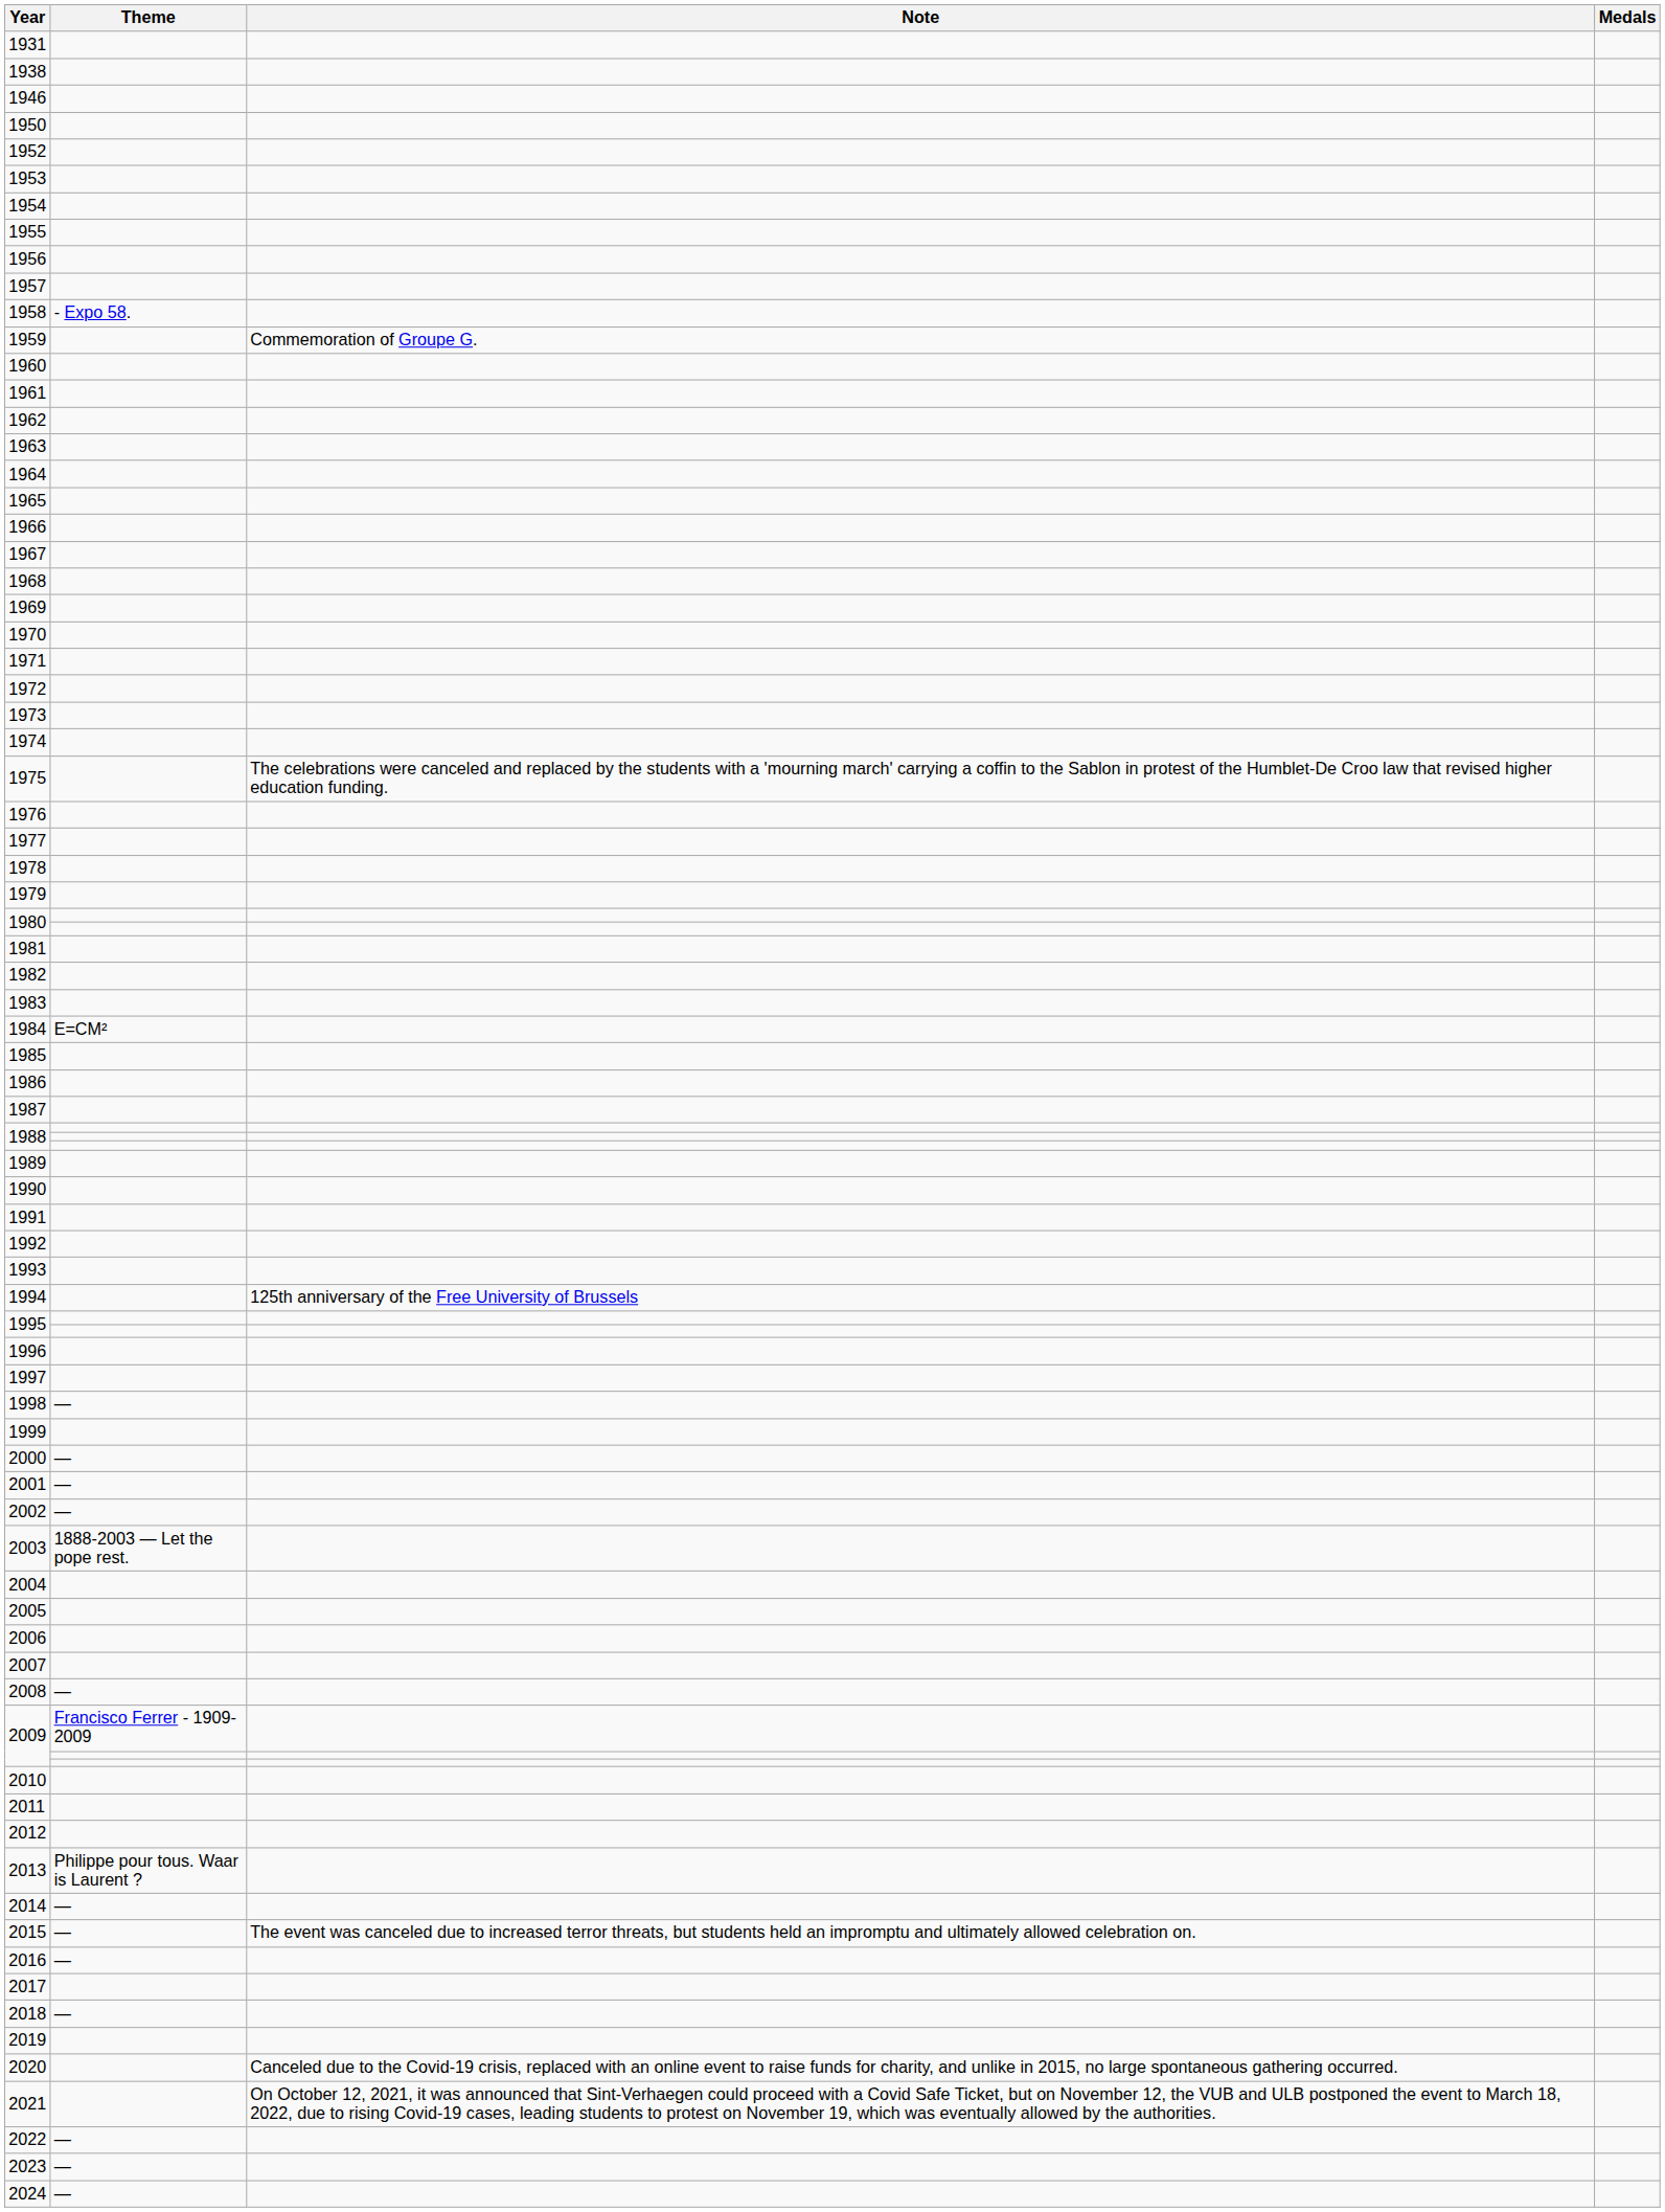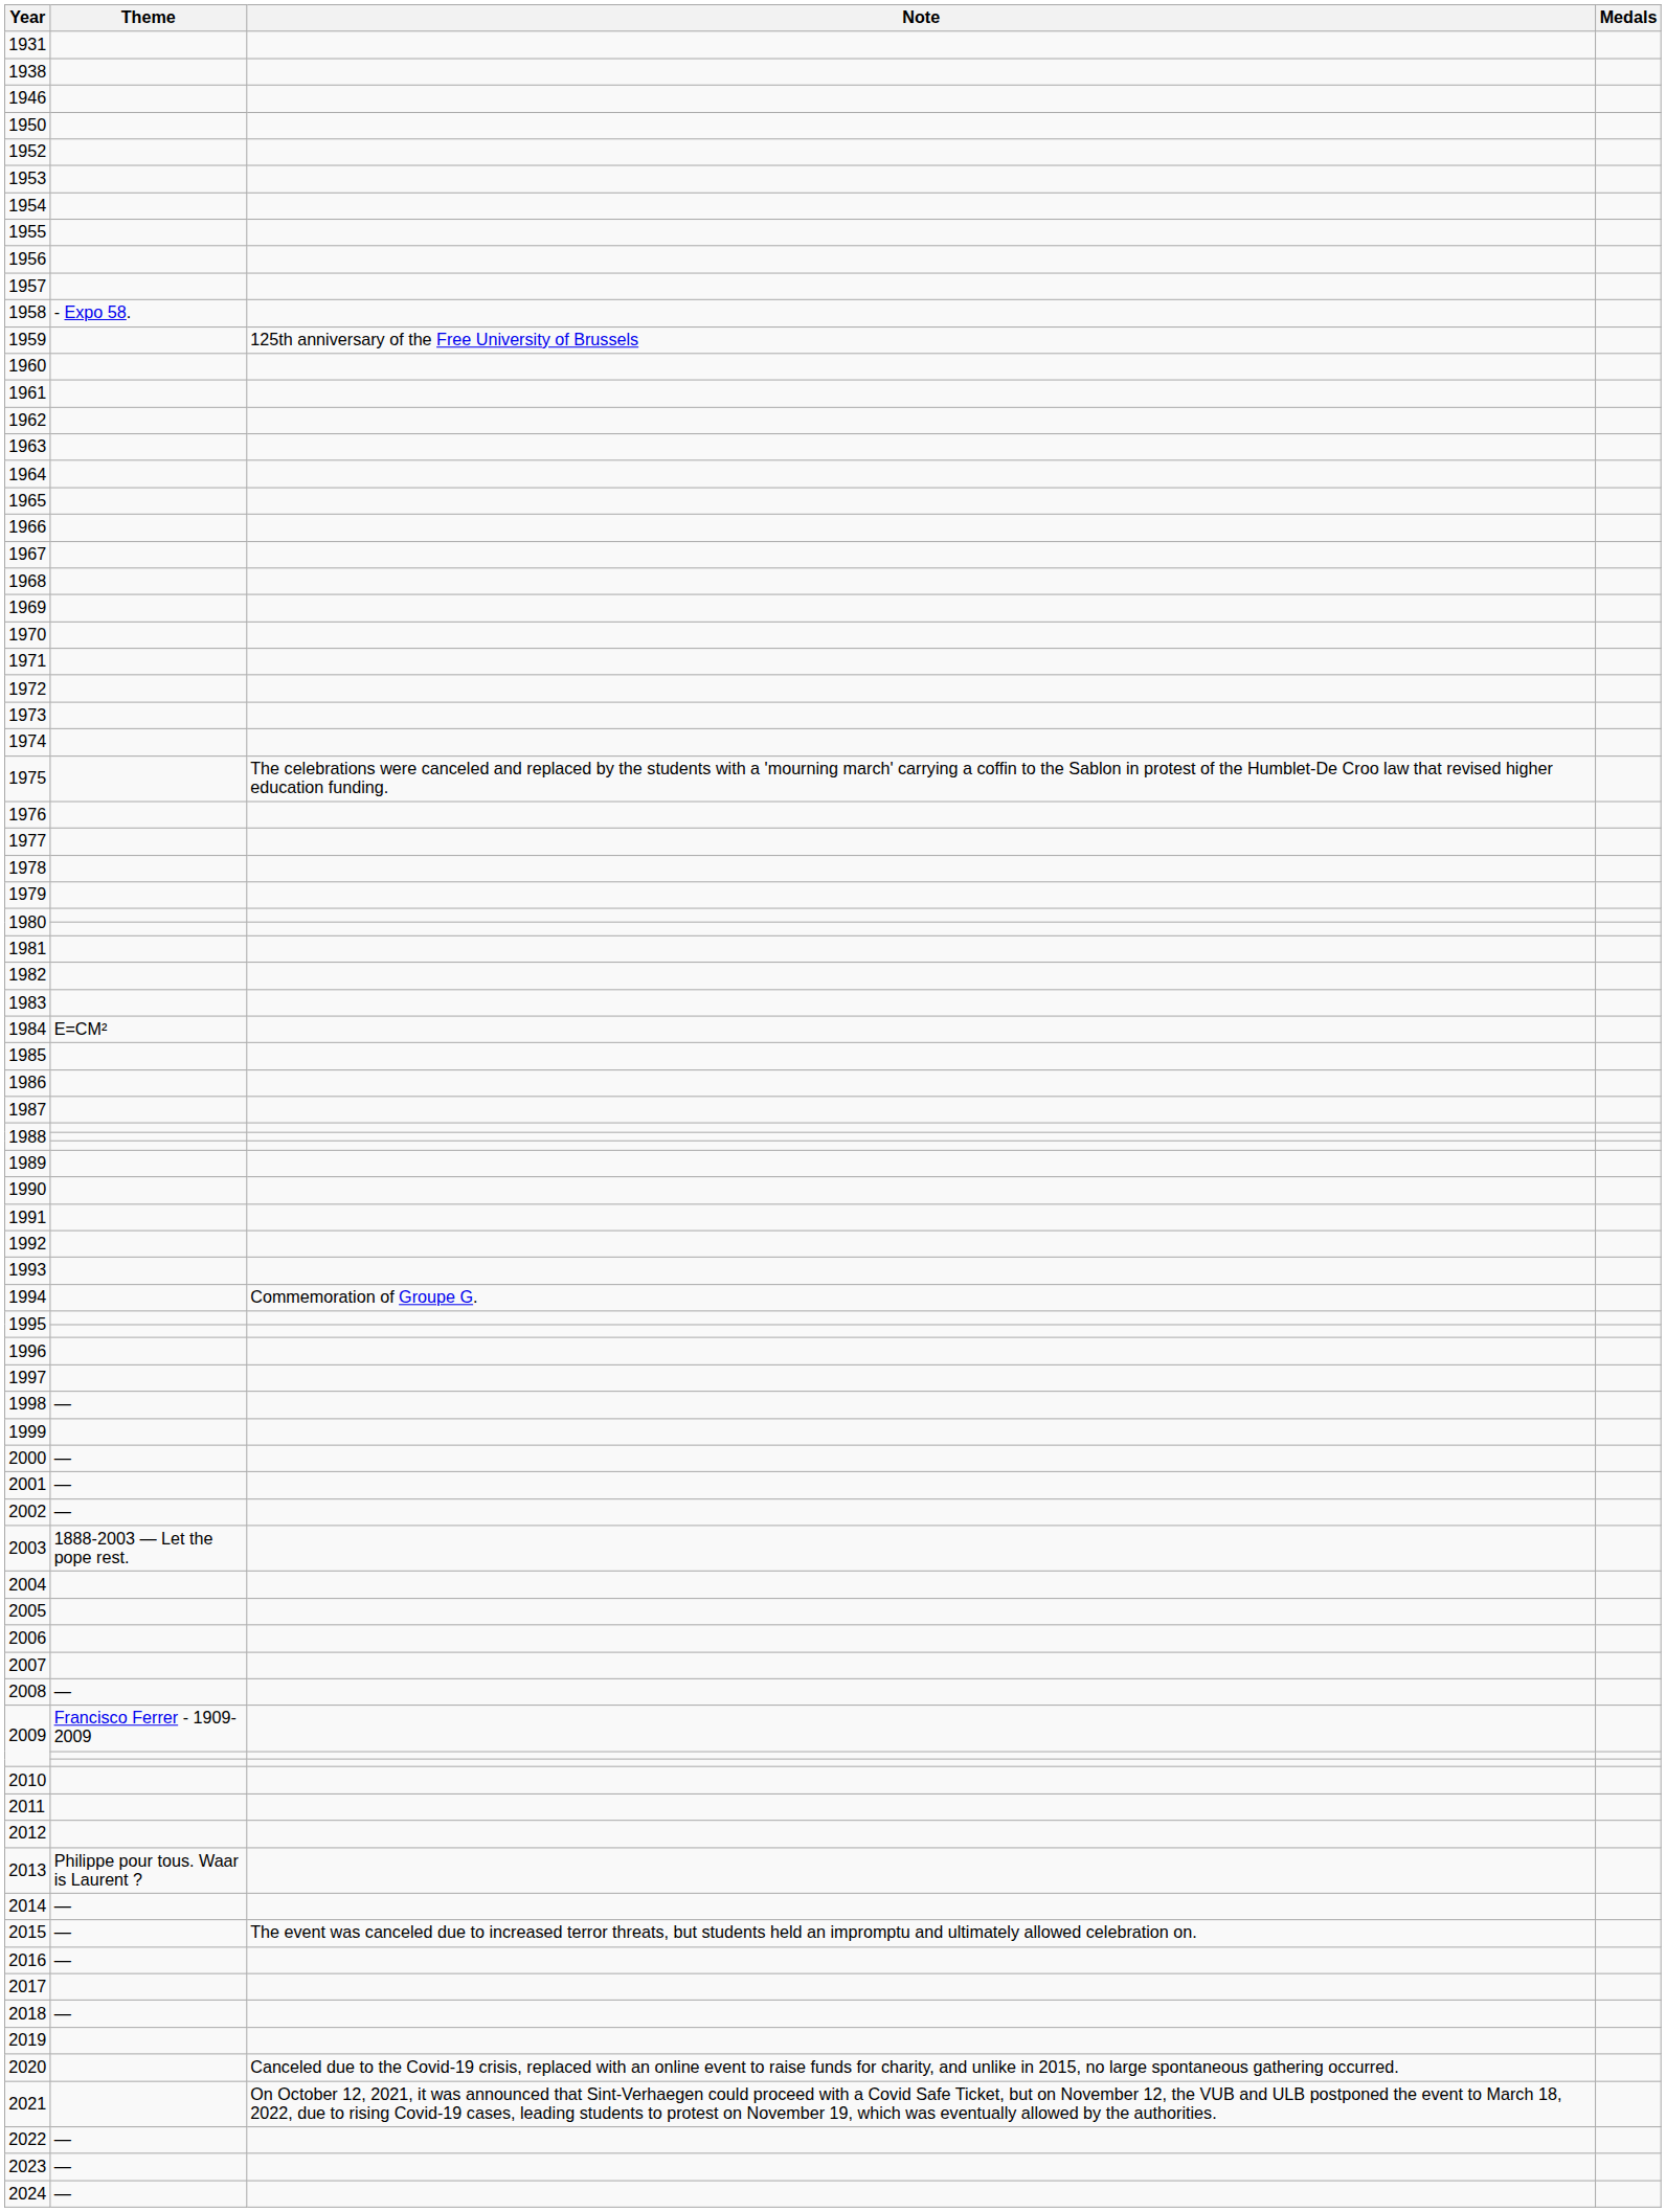 <table class="wikitable">
 <tr>
 <th>Year</th>
 <th>Theme</th>
 <th>Note</th>
 <th>Medals</th>
 </tr>
 <tr>
 <td>1931</td>
 <td></td>
 <td></td>
 <td></td>
 </tr>
 <tr>
 <td>1938</td>
 <td></td>
 <td></td>
 <td></td>
 </tr>
 <tr>
 <td>1946</td>
 <td></td>
 <td></td>
 <td></td>
 </tr>
 <tr>
 <td>1950</td>
 <td></td>
 <td></td>
 <td></td>
 </tr>
 <tr>
 <td>1952</td>
 <td></td>
 <td></td>
 <td></td>
 </tr>
 <tr>
 <td>1953</td>
 <td></td>
 <td></td>
 <td></td>
 </tr>
 <tr>
 <td>1954</td>
 <td></td>
 <td></td>
 <td></td>
 </tr>
 <tr>
 <td>1955</td>
 <td></td>
 <td></td>
 <td></td>
 </tr>
 <tr>
 <td>1956</td>
 <td></td>
 <td></td>
 <td></td>
 </tr>
 <tr>
 <td>1957</td>
 <td></td>
 <td></td>
 <td></td>
 </tr>
 <tr>
 <td>1958</td>
 <td> - <a href='#'>Expo 58</a>.</td>
 <td></td>
 <td></td>
 </tr>
 <tr>
 <td>1959</td>
 <td></td>
-<td>Commemoration of <a href='#'>Groupe G</a>.</td>
+<td>125th anniversary of the <a href='#'>Free University of Brussels</a></td>
 <td></td>
 </tr>
 <tr>
 <td>1960</td>
 <td></td>
 <td></td>
 <td></td>
 </tr>
 <tr>
 <td>1961</td>
 <td></td>
 <td></td>
 <td></td>
 </tr>
 <tr>
 <td>1962</td>
 <td></td>
 <td></td>
 <td></td>
 </tr>
 <tr>
 <td>1963</td>
 <td></td>
 <td></td>
 <td></td>
 </tr>
 <tr>
 <td>1964</td>
 <td></td>
 <td></td>
 <td></td>
 </tr>
 <tr>
 <td>1965</td>
 <td></td>
 <td></td>
 <td></td>
 </tr>
 <tr>
 <td>1966</td>
 <td></td>
 <td></td>
 <td></td>
 </tr>
 <tr>
 <td>1967</td>
 <td></td>
 <td></td>
 <td></td>
 </tr>
 <tr>
 <td>1968</td>
 <td></td>
 <td></td>
 <td></td>
 </tr>
 <tr>
 <td>1969</td>
 <td></td>
 <td></td>
 <td></td>
 </tr>
 <tr>
 <td>1970</td>
 <td></td>
 <td></td>
 <td></td>
 </tr>
 <tr>
 <td>1971</td>
 <td></td>
 <td></td>
 <td></td>
 </tr>
 <tr>
 <td>1972</td>
 <td></td>
 <td></td>
 <td></td>
 </tr>
 <tr>
 <td>1973</td>
 <td></td>
 <td></td>
 <td></td>
 </tr>
 <tr>
 <td>1974</td>
 <td></td>
 <td></td>
 <td></td>
 </tr>
 <tr>
 <td>1975</td>
 <td></td>
 <td>The celebrations were canceled and replaced by the students with a 'mourning march' carrying a coffin to the Sablon in protest of the Humblet-De Croo law that revised higher education funding.</td>
 <td></td>
 </tr>
 <tr>
 <td>1976</td>
 <td></td>
 <td></td>
 <td></td>
 </tr>
 <tr>
 <td>1977</td>
 <td></td>
 <td></td>
 <td></td>
 </tr>
 <tr>
 <td>1978</td>
 <td></td>
 <td></td>
 <td></td>
 </tr>
 <tr>
 <td>1979</td>
 <td></td>
 <td></td>
 <td></td>
 </tr>
 <tr>
 <td rowspan="2">1980</td>
 <td></td>
 <td></td>
 <td></td>
 </tr>
 <tr>
 <td></td>
 <td></td>
 <td></td>
 </tr>
 <tr>
 <td>1981</td>
 <td></td>
 <td></td>
 <td></td>
 </tr>
 <tr>
 <td>1982</td>
 <td></td>
 <td></td>
 <td></td>
 </tr>
 <tr>
 <td>1983</td>
 <td></td>
 <td></td>
 <td></td>
 </tr>
 <tr>
 <td>1984</td>
 <td> E=CM²</td>
 <td></td>
 <td></td>
 </tr>
 <tr>
 <td>1985</td>
 <td></td>
 <td></td>
 <td></td>
 </tr>
 <tr>
 <td>1986</td>
 <td></td>
 <td></td>
 <td></td>
 </tr>
 <tr>
 <td>1987</td>
 <td></td>
 <td></td>
 <td></td>
 </tr>
 <tr>
 <td rowspan="3">1988</td>
 <td></td>
 <td></td>
 <td></td>
 </tr>
 <tr>
 <td></td>
 <td></td>
 <td></td>
 </tr>
 <tr>
 <td></td>
 <td></td>
 <td></td>
 </tr>
 <tr>
 <td>1989</td>
 <td></td>
 <td></td>
 <td></td>
 </tr>
 <tr>
 <td>1990</td>
 <td></td>
 <td></td>
 <td></td>
 </tr>
 <tr>
 <td>1991</td>
 <td></td>
 <td></td>
 <td></td>
 </tr>
 <tr>
 <td>1992</td>
 <td></td>
 <td></td>
 <td></td>
 </tr>
 <tr>
 <td>1993</td>
 <td></td>
 <td></td>
 <td></td>
 </tr>
 <tr>
 <td>1994</td>
 <td></td>
-<td>125th anniversary of the <a href='#'>Free University of Brussels</a></td>
+<td>Commemoration of <a href='#'>Groupe G</a>.</td>
 <td></td>
 </tr>
 <tr>
 <td rowspan="2">1995</td>
 <td></td>
 <td></td>
 <td></td>
 </tr>
 <tr>
 <td></td>
 <td></td>
 <td></td>
 </tr>
 <tr>
 <td>1996</td>
 <td></td>
 <td></td>
 <td></td>
 </tr>
 <tr>
 <td>1997</td>
 <td></td>
 <td></td>
 <td></td>
 </tr>
 <tr>
 <td>1998</td>
 <td> — </td>
 <td></td>
 <td></td>
 </tr>
 <tr>
 <td>1999</td>
 <td></td>
 <td></td>
 <td></td>
 </tr>
 <tr>
 <td>2000</td>
 <td> — </td>
 <td></td>
 <td></td>
 </tr>
 <tr>
 <td>2001</td>
 <td> — </td>
 <td></td>
 <td></td>
 </tr>
 <tr>
 <td>2002</td>
 <td> — </td>
 <td></td>
 <td></td>
 </tr>
 <tr>
 <td>2003</td>
 <td>1888-2003  — Let the pope rest.</td>
 <td></td>
 <td></td>
 </tr>
 <tr>
 <td>2004</td>
 <td> </td>
 <td></td>
 <td></td>
 </tr>
 <tr>
 <td>2005</td>
 <td></td>
 <td></td>
 <td></td>
 </tr>
 <tr>
 <td>2006</td>
 <td></td>
 <td></td>
 <td></td>
 </tr>
 <tr>
 <td>2007</td>
 <td><em></em></td>
 <td></td>
 <td></td>
 </tr>
 <tr>
 <td>2008</td>
 <td> — </td>
 <td></td>
 <td></td>
 </tr>
 <tr>
 <td rowspan="3">2009</td>
 <td><a href='#'>Francisco Ferrer</a> - 1909-2009</td>
 <td></td>
 <td></td>
 </tr>
 <tr>
 <td></td>
 <td></td>
 <td></td>
 </tr>
 <tr>
 <td></td>
 <td></td>
 <td></td>
 </tr>
 <tr>
 <td>2010</td>
 <td> </td>
 <td></td>
 <td></td>
 </tr>
 <tr>
 <td>2011</td>
 <td></td>
 <td></td>
 <td></td>
 </tr>
 <tr>
 <td>2012</td>
 <td></td>
 <td></td>
 <td></td>
 </tr>
 <tr>
 <td>2013</td>
 <td>Philippe pour tous. Waar is Laurent ?</td>
 <td></td>
 <td></td>
 </tr>
 <tr>
 <td>2014</td>
 <td> — </td>
 <td></td>
 <td></td>
 </tr>
 <tr>
 <td>2015</td>
 <td> — </td>
 <td>The event was canceled due to increased terror threats, but students held an impromptu and ultimately allowed celebration on.</td>
 <td></td>
 </tr>
 <tr>
 <td>2016</td>
 <td> — </td>
 <td></td>
 <td></td>
 </tr>
 <tr>
 <td>2017</td>
 <td>   </td>
 <td></td>
 <td></td>
 </tr>
 <tr>
 <td>2018</td>
 <td> — </td>
 <td></td>
 <td></td>
 </tr>
 <tr>
 <td>2019</td>
 <td> </td>
 <td></td>
 <td></td>
 </tr>
 <tr>
 <td>2020</td>
 <td> </td>
 <td>Canceled due to the Covid-19 crisis, replaced with an online event to raise funds for charity, and unlike in 2015, no large spontaneous gathering occurred.</td>
 <td></td>
 </tr>
 <tr>
 <td>2021</td>
 <td> </td>
 <td>On October 12, 2021, it was announced that Sint-Verhaegen could proceed with a Covid Safe Ticket, but on November 12, the VUB and ULB postponed the event to March 18, 2022, due to rising Covid-19 cases, leading students to protest on November 19, which was eventually allowed by the authorities.</td>
 <td></td>
 </tr>
 <tr>
 <td>2022</td>
 <td> — </td>
 <td></td>
 <td></td>
 </tr>
 <tr>
 <td>2023</td>
 <td> — </td>
 <td></td>
 <td></td>
 </tr>
 <tr>
 <td>2024</td>
 <td> — </td>
 <td></td>
 <td></td>
 </tr>
 </table>
